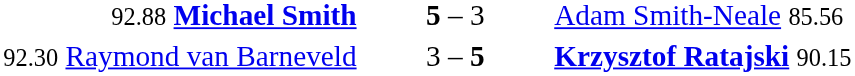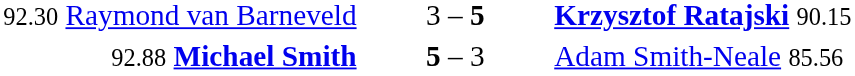 <table style="text-align:center">
 <tr>
 <th width=223></th>
 <th width=100></th>
 <th width=223></th>
 </tr>
 <tr>
+<td align=right><small>92.30</small> <a href='#'>Raymond van Barneveld</a> </td>
+<td>3 – <strong>5</strong></td>
+<td align=left> <strong><a href='#'>Krzysztof Ratajski</a></strong> <small>90.15</small></td>
+</tr>
+<tr>
 <td align=right><small>92.88</small> <strong><a href='#'>Michael Smith</a></strong> </td>
 <td><strong>5</strong> – 3</td>
 <td align=left> <a href='#'>Adam Smith-Neale</a> <small>85.56</small></td>
 </tr>
-<tr>
-<td align=right><small>92.30</small> <a href='#'>Raymond van Barneveld</a> </td>
-<td>3 – <strong>5</strong></td>
-<td align=left> <strong><a href='#'>Krzysztof Ratajski</a></strong> <small>90.15</small></td>
-</tr>
 </table>
